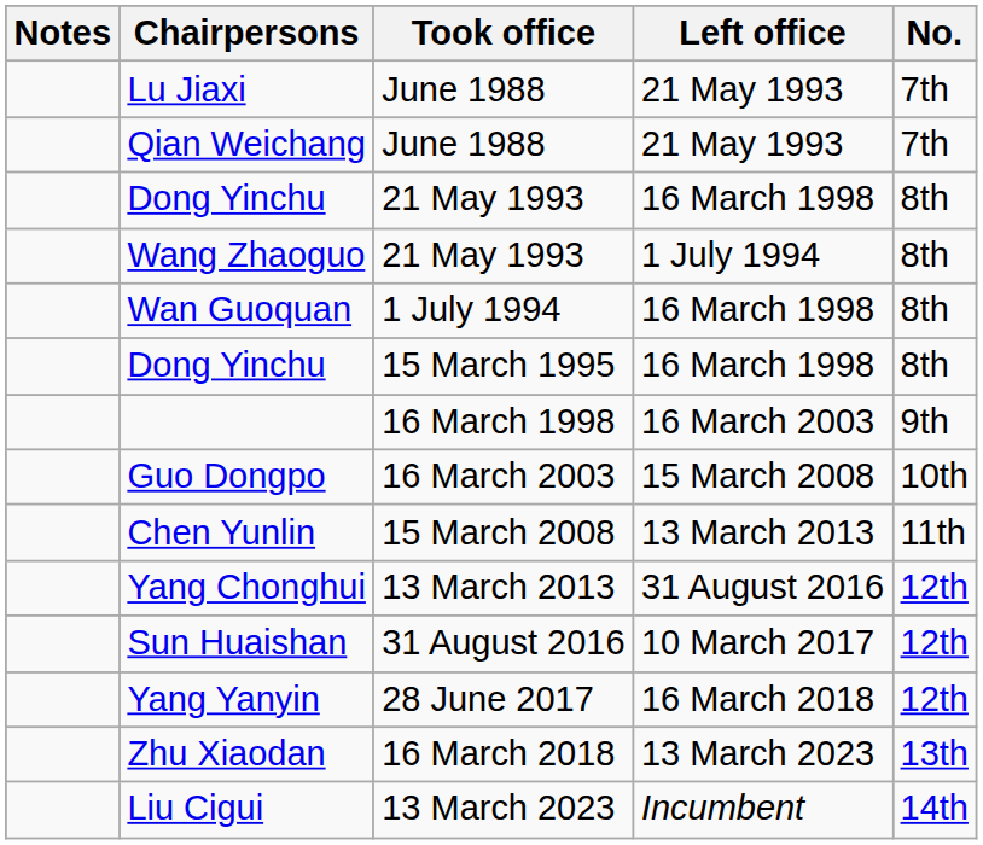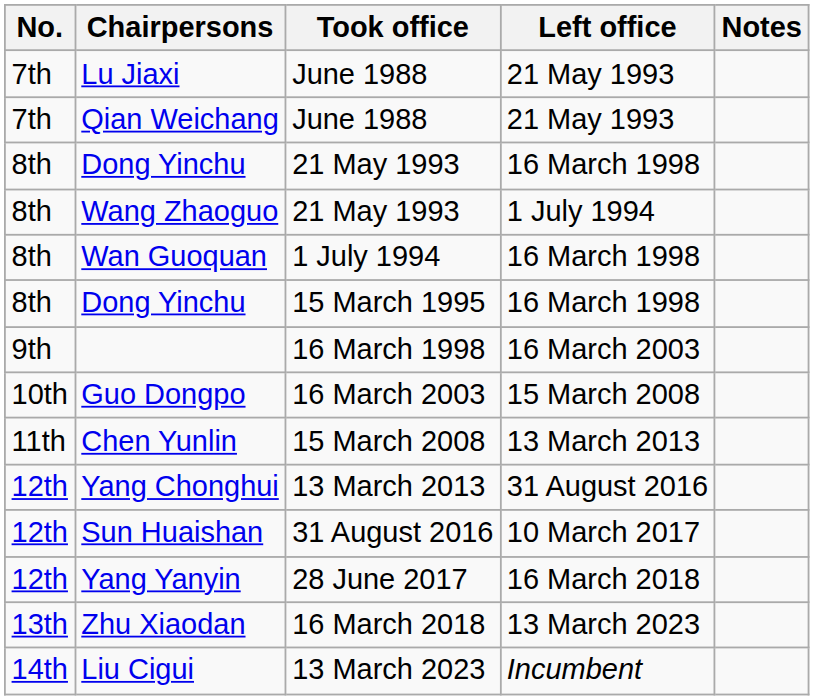 <table class="wikitable">
 <tr>
-<th>Notes</th>
+<th>No.</th>
 <th>Chairpersons</th>
 <th>Took office</th>
 <th>Left office</th>
-<th>No.</th>
+<th>Notes</th>
 </tr>
 <tr>
-<td></td>
+<td>7th</td>
 <td><a href='#'>Lu Jiaxi</a></td>
 <td>June 1988</td>
 <td>21 May 1993</td>
-<td>7th</td>
+<td></td>
 </tr>
 <tr>
-<td></td>
+<td>7th</td>
 <td><a href='#'>Qian Weichang</a></td>
 <td>June 1988</td>
 <td>21 May 1993</td>
-<td>7th</td>
+<td></td>
 </tr>
 <tr>
-<td></td>
+<td>8th</td>
 <td><a href='#'>Dong Yinchu</a></td>
 <td>21 May 1993</td>
 <td>16 March 1998</td>
-<td>8th</td>
+<td></td>
 </tr>
 <tr>
-<td></td>
+<td>8th</td>
 <td><a href='#'>Wang Zhaoguo</a></td>
 <td>21 May 1993</td>
 <td>1 July 1994</td>
-<td>8th</td>
+<td></td>
 </tr>
 <tr>
-<td></td>
+<td>8th</td>
 <td><a href='#'>Wan Guoquan</a></td>
 <td>1 July 1994</td>
 <td>16 March 1998</td>
-<td>8th</td>
+<td></td>
 </tr>
 <tr>
-<td></td>
+<td>8th</td>
 <td><a href='#'>Dong Yinchu</a></td>
 <td>15 March 1995</td>
 <td>16 March 1998</td>
-<td>8th</td>
+<td></td>
 </tr>
 <tr>
-<td></td>
+<td>9th</td>
 <td></td>
 <td>16 March 1998</td>
 <td>16 March 2003</td>
-<td>9th</td>
+<td></td>
 </tr>
 <tr>
-<td></td>
+<td>10th</td>
 <td><a href='#'>Guo Dongpo</a></td>
 <td>16 March 2003</td>
 <td>15 March 2008</td>
-<td>10th</td>
+<td></td>
 </tr>
 <tr>
-<td></td>
+<td>11th</td>
 <td><a href='#'>Chen Yunlin</a></td>
 <td>15 March 2008</td>
 <td>13 March 2013</td>
-<td>11th</td>
+<td></td>
 </tr>
 <tr>
-<td></td>
+<td><a href='#'>12th</a></td>
 <td><a href='#'>Yang Chonghui</a></td>
 <td>13 March 2013</td>
 <td>31 August 2016</td>
-<td><a href='#'>12th</a></td>
+<td></td>
 </tr>
 <tr>
-<td></td>
+<td><a href='#'>12th</a></td>
 <td><a href='#'>Sun Huaishan</a></td>
 <td>31 August 2016</td>
 <td>10 March 2017</td>
-<td><a href='#'>12th</a></td>
+<td></td>
 </tr>
 <tr>
-<td></td>
+<td><a href='#'>12th</a></td>
 <td><a href='#'>Yang Yanyin</a></td>
 <td>28 June 2017</td>
 <td>16 March 2018</td>
-<td><a href='#'>12th</a></td>
+<td></td>
 </tr>
 <tr>
-<td></td>
+<td><a href='#'>13th</a></td>
 <td><a href='#'>Zhu Xiaodan</a></td>
 <td>16 March 2018</td>
 <td>13 March 2023</td>
-<td><a href='#'>13th</a></td>
+<td></td>
 </tr>
 <tr>
-<td></td>
+<td><a href='#'>14th</a></td>
 <td><a href='#'>Liu Cigui</a></td>
 <td>13 March 2023</td>
 <td><em>Incumbent</em></td>
-<td><a href='#'>14th</a></td>
+<td></td>
 </tr>
 </table>
